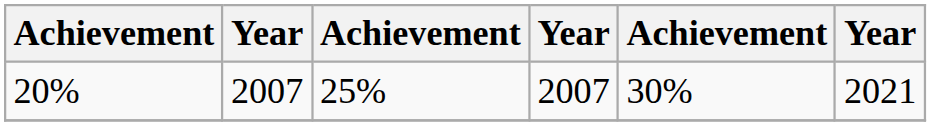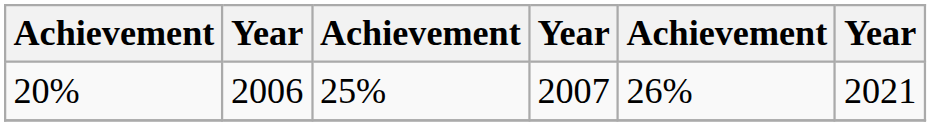 <table class=wikitable>
 <tr>
 <th>Achievement</th>
 <th>Year</th>
 <th>Achievement</th>
 <th>Year</th>
 <th>Achievement</th>
 <th>Year</th>
 </tr>
 <tr>
 <td>20%</td>
-<td>2007</td>
+<td>2006</td>
 <td>25%</td>
 <td>2007</td>
-<td>30%</td>
+<td>26%</td>
 <td>2021</td>
 </tr>
 <tr>
 </tr>
 </table>
